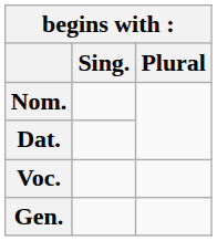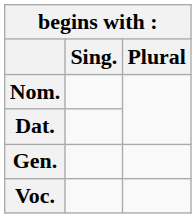 <table class="wikitable">
 <tr>
 <th colspan="3">begins with :</th>
 </tr>
 <tr>
 <th></th>
 <th>Sing.</th>
 <th>Plural</th>
 </tr>
 <tr>
 <th>Nom.</th>
 <td></td>
 <td rowspan="2"></td>
 </tr>
 <tr>
 <th>Dat.</th>
 <td></td>
 </tr>
 <tr>
+<th>Gen.</th>
+<td></td>
+<td></td>
+</tr>
+<tr>
 <th>Voc.</th>
 <td></td>
 <td></td>
 </tr>
-<tr>
-<th>Gen.</th>
-<td></td>
-<td></td>
-</tr>
 </table>
